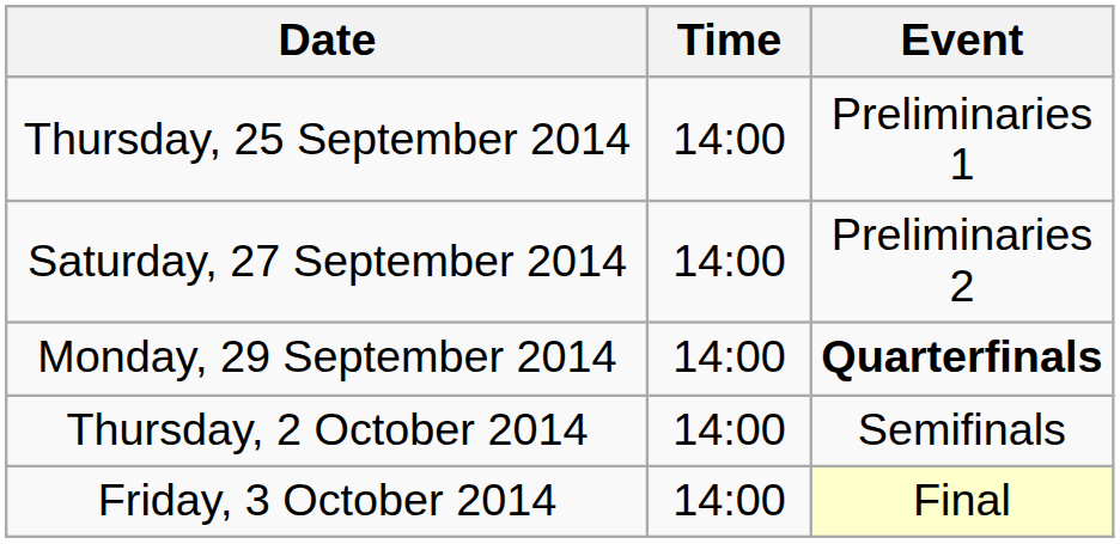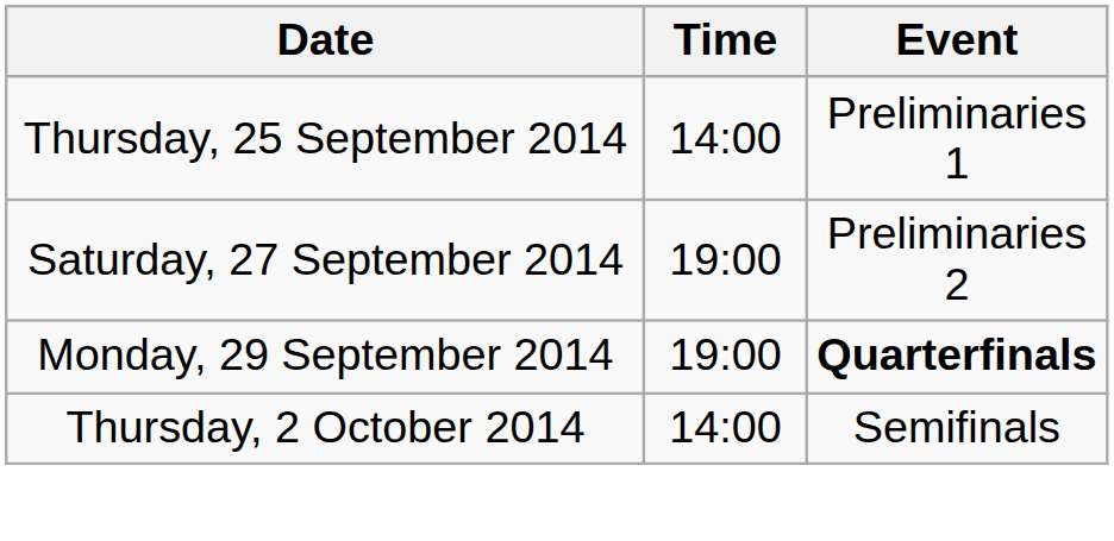 <table class = "wikitable" style="text-align:center;">
 <tr>
 <th width=220>Date</th>
 <th width=50>Time</th>
 <th width=100>Event</th>
 </tr>
 <tr>
 <td>Thursday, 25 September 2014</td>
 <td>14:00</td>
 <td>Preliminaries 1</td>
 </tr>
 <tr>
 <td>Saturday, 27 September 2014</td>
-<td>14:00</td>
+<td>19:00</td>
 <td>Preliminaries 2</td>
 </tr>
 <tr>
 <td>Monday, 29 September 2014</td>
-<td>14:00</td>
+<td>19:00</td>
 <td><strong>Quarterfinals</strong></td>
 </tr>
 <tr>
 <td>Thursday, 2 October 2014</td>
 <td>14:00</td>
 <td>Semifinals</td>
 </tr>
-<tr>
-<td>Friday, 3 October 2014</td>
-<td>14:00</td>
-<td bgcolor=ffffcc>Final</td>
-</tr>
 </table>
